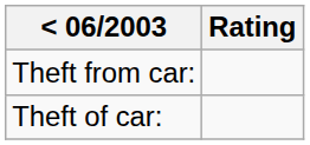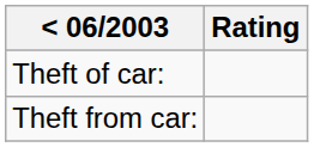 <table class="wikitable">
 <tr>
 <th>< 06/2003</th>
 <th>Rating</th>
 </tr>
 <tr>
+<td>Theft of car:</td>
+<td></td>
+</tr>
+<tr>
 <td>Theft from car:</td>
 <td></td>
 </tr>
-<tr>
-<td>Theft of car:</td>
-<td></td>
-</tr>
 </table>
